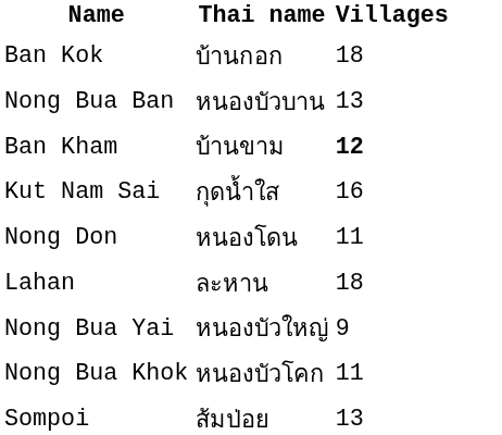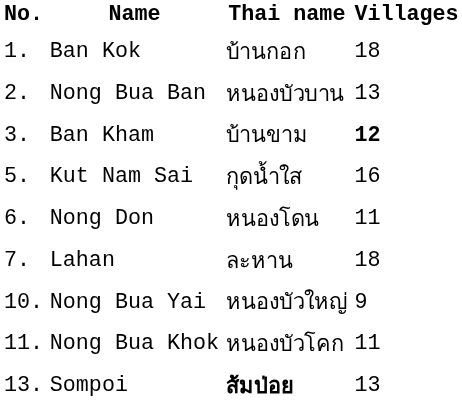 <table>
 <tr>
+<th>No.</th>
 <th>Name</th>
 <th>Thai name</th>
 <th>Villages</th>
 <th></th>
 </tr>
 <tr>
+<td>1.</td>
 <td>Ban Kok</td>
 <td>บ้านกอก</td>
 <td>18</td>
 <td></td>
 </tr>
 <tr>
+<td>2.</td>
 <td>Nong Bua Ban</td>
 <td>หนองบัวบาน</td>
 <td>13</td>
 <td></td>
 </tr>
 <tr>
+<td>3.</td>
 <td>Ban Kham</td>
 <td>บ้านขาม</td>
 <td><strong>12</strong></td>
 <td></td>
 </tr>
 <tr>
+<td>5.</td>
 <td>Kut Nam Sai</td>
 <td>กุดน้ำใส</td>
 <td>16</td>
 <td></td>
 </tr>
 <tr>
+<td>6.</td>
 <td>Nong Don</td>
 <td>หนองโดน</td>
 <td>11</td>
 <td></td>
 </tr>
 <tr>
+<td>7.</td>
 <td>Lahan</td>
 <td>ละหาน</td>
 <td>18</td>
 <td></td>
 </tr>
 <tr>
+<td>10.</td>
 <td>Nong Bua Yai</td>
 <td>หนองบัวใหญ่</td>
 <td>9</td>
 <td></td>
 </tr>
 <tr>
+<td>11.</td>
 <td>Nong Bua Khok</td>
 <td>หนองบัวโคก</td>
 <td>11</td>
 <td></td>
 </tr>
 <tr>
+<td>13.</td>
 <td>Sompoi</td>
-<td>ส้มป่อย</td>
+<td><strong>ส้มป่อย</strong></td>
 <td>13</td>
 <td></td>
 </tr>
 </table>
